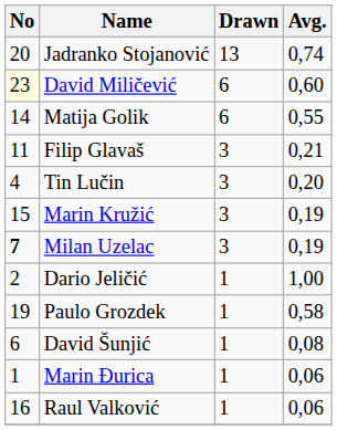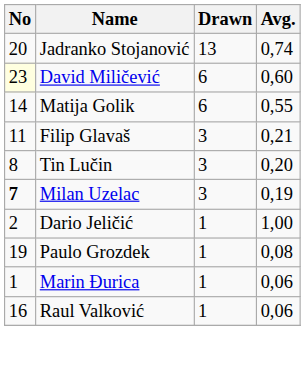 <table class="wikitable">
 <tr>
 <th>No</th>
 <th>Name</th>
 <th>Drawn</th>
 <th>Avg.</th>
 </tr>
 <tr>
 <td>20</td>
 <td>Jadranko Stojanović</td>
 <td>13</td>
 <td>0,74</td>
 </tr>
 <tr>
 <td style="background: lightyellow;">23</td>
 <td><a href='#'>David Miličević</a></td>
 <td>6</td>
 <td>0,60</td>
 </tr>
 <tr>
 <td>14</td>
 <td>Matija Golik</td>
 <td>6</td>
 <td>0,55</td>
 </tr>
 <tr>
 <td>11</td>
 <td>Filip Glavaš</td>
 <td>3</td>
 <td>0,21</td>
 </tr>
 <tr>
-<td>4</td>
+<td>8</td>
 <td>Tin Lučin</td>
 <td>3</td>
 <td>0,20</td>
-</tr>
-<tr>
-<td>15</td>
-<td><a href='#'>Marin Kružić</a></td>
-<td>3</td>
-<td>0,19</td>
 </tr>
 <tr>
 <td><strong>7</strong></td>
 <td><a href='#'>Milan Uzelac</a></td>
 <td>3</td>
 <td>0,19</td>
 </tr>
 <tr>
 <td>2</td>
 <td>Dario Jeličić</td>
 <td>1</td>
 <td>1,00</td>
 </tr>
 <tr>
 <td>19</td>
 <td>Paulo Grozdek</td>
-<td>1</td>
-<td>0,58</td>
-</tr>
-<tr>
-<td>6</td>
-<td>David Šunjić</td>
 <td>1</td>
 <td>0,08</td>
 </tr>
 <tr>
 <td>1</td>
 <td><a href='#'>Marin Đurica</a></td>
 <td>1</td>
 <td>0,06</td>
 </tr>
 <tr>
 <td>16</td>
 <td>Raul Valković</td>
 <td>1</td>
 <td>0,06</td>
 </tr>
 <tr>
 </tr>
 </table>
